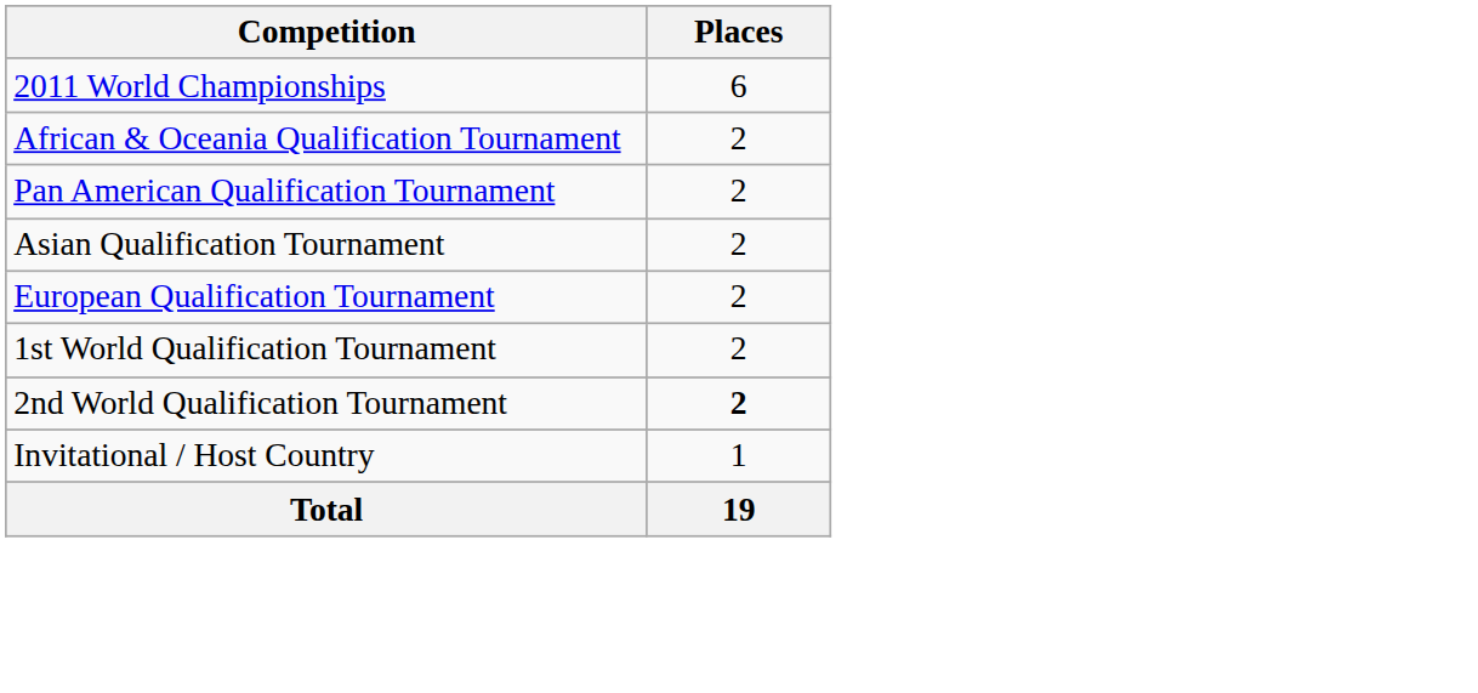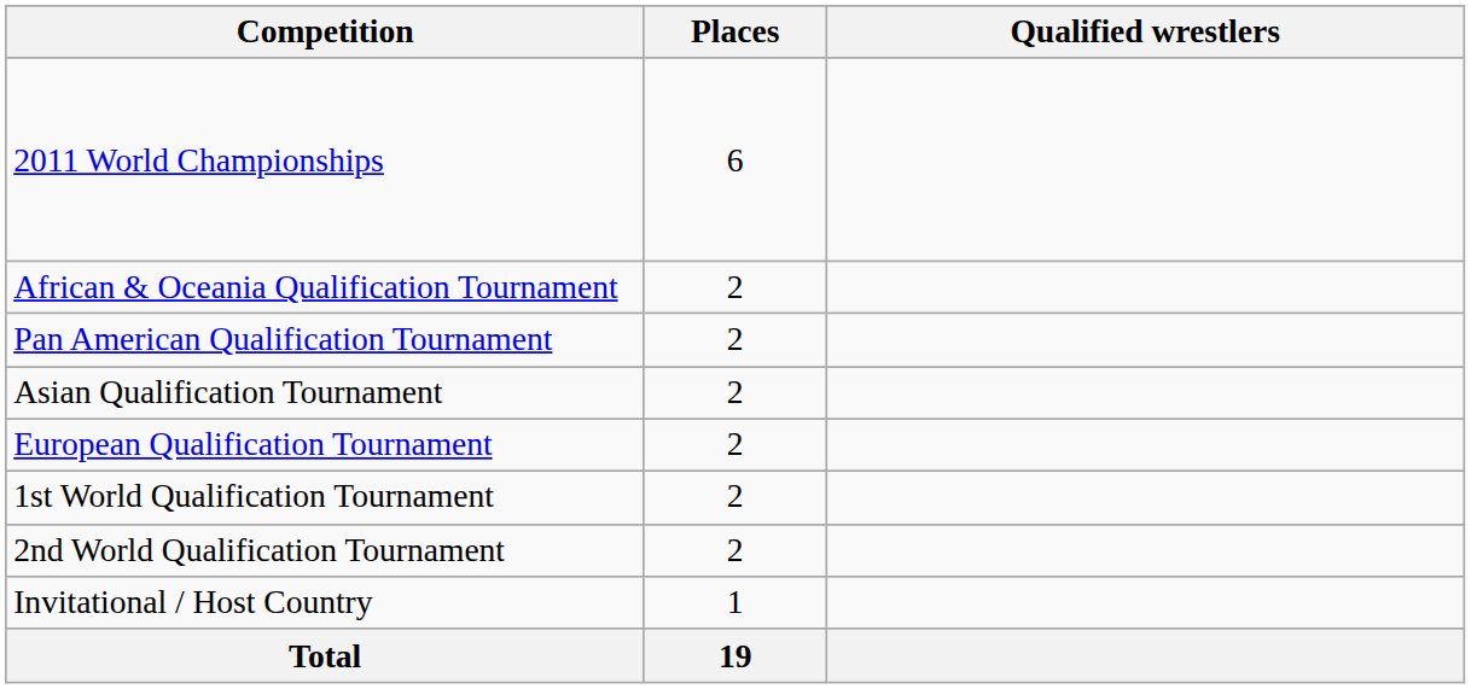 <table class = "wikitable">
 <tr>
 <th width=300>Competition</th>
 <th width=80>Places</th>
+<th width=300>Qualified wrestlers</th>
 </tr>
 <tr>
 <td><a href='#'>2011 World Championships</a></td>
 <td align="center">6</td>
+<td><br><br><br><br><br></td>
 </tr>
 <tr>
 <td><a href='#'>African & Oceania Qualification Tournament</a></td>
 <td align="center">2</td>
+<td><br></td>
 </tr>
 <tr>
 <td><a href='#'>Pan American Qualification Tournament</a></td>
 <td align="center">2</td>
+<td><br></td>
 </tr>
 <tr>
 <td>Asian Qualification Tournament</td>
 <td align="center">2</td>
+<td><br></td>
 </tr>
 <tr>
 <td><a href='#'>European Qualification Tournament</a></td>
 <td align="center">2</td>
+<td><br></td>
 </tr>
 <tr>
 <td>1st World Qualification Tournament</td>
 <td align="center">2</td>
+<td><br></td>
 </tr>
 <tr>
 <td>2nd World Qualification Tournament</td>
-<td align="center"><strong>2</strong></td>
+<td align="center">2</td>
+<td><br></td>
 </tr>
 <tr>
 <td>Invitational / Host Country</td>
 <td align="center">1</td>
+<td></td>
 </tr>
 <tr>
 <th>Total</th>
 <th>19</th>
+<th></th>
 </tr>
 </table>
